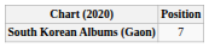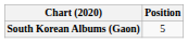 <table class="wikitable sortable plainrowheaders" style="text-align:center">
 <tr>
 <th scope="col">Chart (2020)</th>
 <th scope="col">Position</th>
 </tr>
 <tr>
 <th scope="row">South Korean Albums (Gaon)</th>
-<td>7</td>
+<td>5</td>
 </tr>
 </table>
